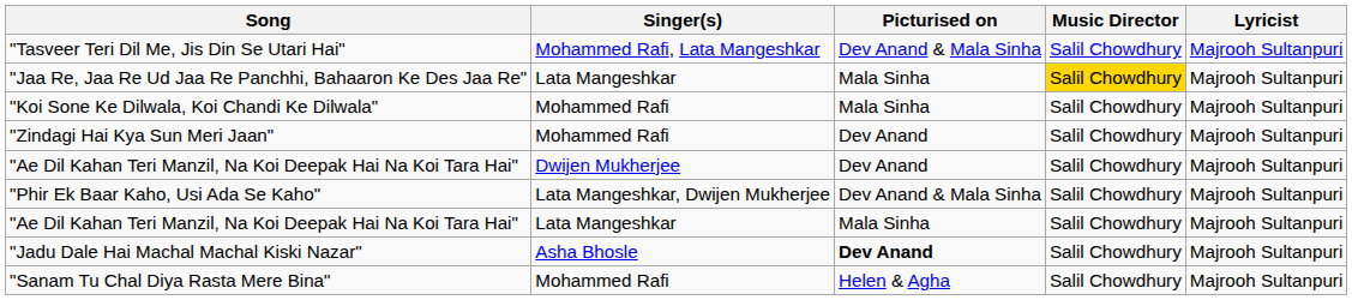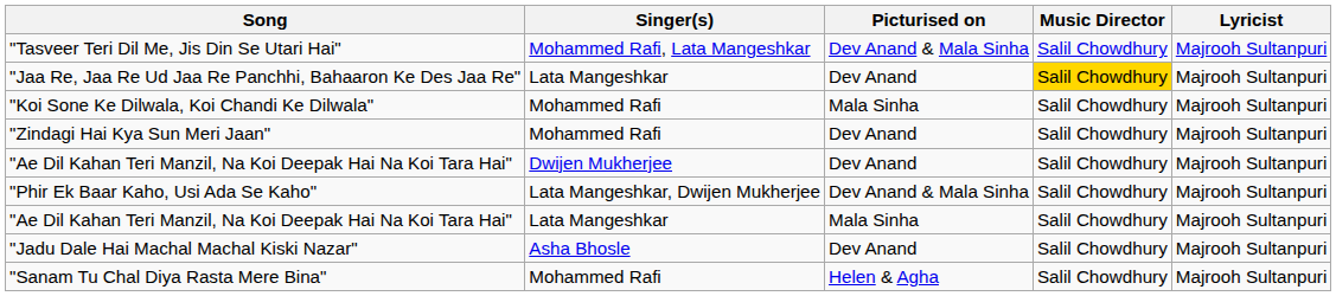 <table class="wikitable" style="font-size:95%;">
 <tr>
 <th>Song</th>
 <th>Singer(s)</th>
 <th>Picturised on</th>
 <th>Music Director</th>
 <th>Lyricist</th>
 </tr>
 <tr>
 <td>"Tasveer Teri Dil Me, Jis Din Se Utari Hai"</td>
 <td><a href='#'>Mohammed Rafi</a>, <a href='#'>Lata Mangeshkar</a></td>
 <td><a href='#'>Dev Anand</a> & <a href='#'>Mala Sinha</a></td>
 <td><a href='#'>Salil Chowdhury</a></td>
 <td><a href='#'>Majrooh Sultanpuri</a></td>
 </tr>
 <tr>
 <td>"Jaa Re, Jaa Re Ud Jaa Re Panchhi, Bahaaron Ke Des Jaa Re"</td>
 <td>Lata Mangeshkar</td>
-<td>Mala Sinha</td>
+<td>Dev Anand</td>
 <td style="background: gold;">Salil Chowdhury</td>
 <td>Majrooh Sultanpuri</td>
 </tr>
 <tr>
 <td>"Koi Sone Ke Dilwala, Koi Chandi Ke Dilwala"</td>
 <td>Mohammed Rafi</td>
 <td>Mala Sinha</td>
 <td>Salil Chowdhury</td>
 <td>Majrooh Sultanpuri</td>
 </tr>
 <tr>
 <td>"Zindagi Hai Kya Sun Meri Jaan"</td>
 <td>Mohammed Rafi</td>
 <td>Dev Anand</td>
 <td>Salil Chowdhury</td>
 <td>Majrooh Sultanpuri</td>
 </tr>
 <tr>
 <td>"Ae Dil Kahan Teri Manzil, Na Koi Deepak Hai Na Koi Tara Hai"</td>
 <td><a href='#'>Dwijen Mukherjee</a></td>
 <td>Dev Anand</td>
 <td>Salil Chowdhury</td>
 <td>Majrooh Sultanpuri</td>
 </tr>
 <tr>
 <td>"Phir Ek Baar Kaho, Usi Ada Se Kaho"</td>
 <td>Lata Mangeshkar, Dwijen Mukherjee</td>
 <td>Dev Anand & Mala Sinha</td>
 <td>Salil Chowdhury</td>
 <td>Majrooh Sultanpuri</td>
 </tr>
 <tr>
 <td>"Ae Dil Kahan Teri Manzil, Na Koi Deepak Hai Na Koi Tara Hai"</td>
 <td>Lata Mangeshkar</td>
 <td>Mala Sinha</td>
 <td>Salil Chowdhury</td>
 <td>Majrooh Sultanpuri</td>
 </tr>
 <tr>
 <td>"Jadu Dale Hai Machal Machal Kiski Nazar"</td>
 <td><a href='#'>Asha Bhosle</a></td>
-<td><strong>Dev Anand</strong></td>
+<td>Dev Anand</td>
 <td>Salil Chowdhury</td>
 <td>Majrooh Sultanpuri</td>
 </tr>
 <tr>
 <td>"Sanam Tu Chal Diya Rasta Mere Bina"</td>
 <td>Mohammed Rafi</td>
 <td><a href='#'>Helen</a> & <a href='#'>Agha</a></td>
 <td>Salil Chowdhury</td>
 <td>Majrooh Sultanpuri</td>
 </tr>
 </table>
